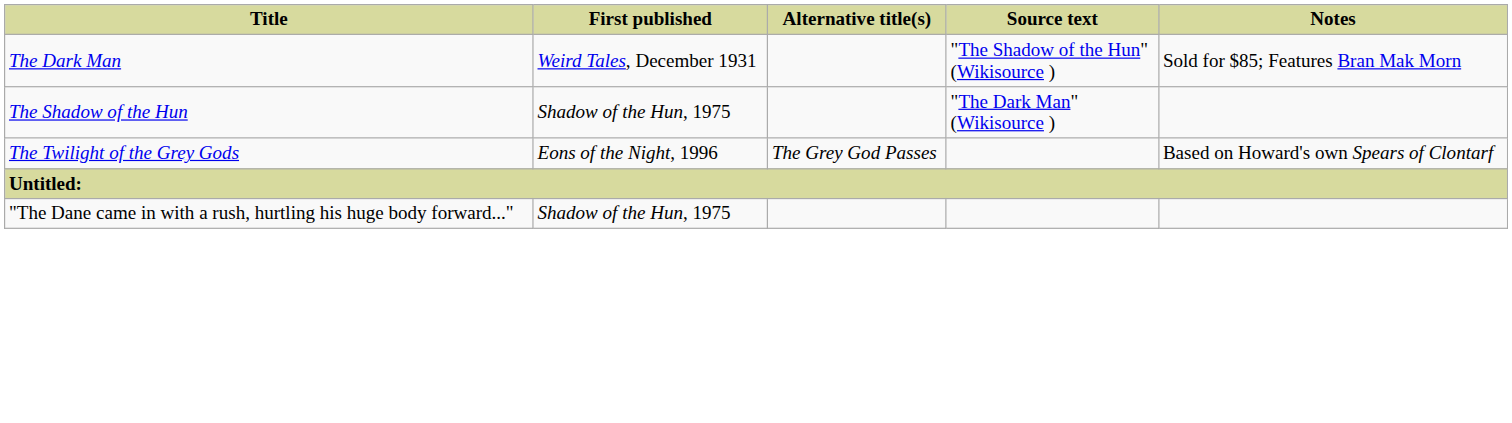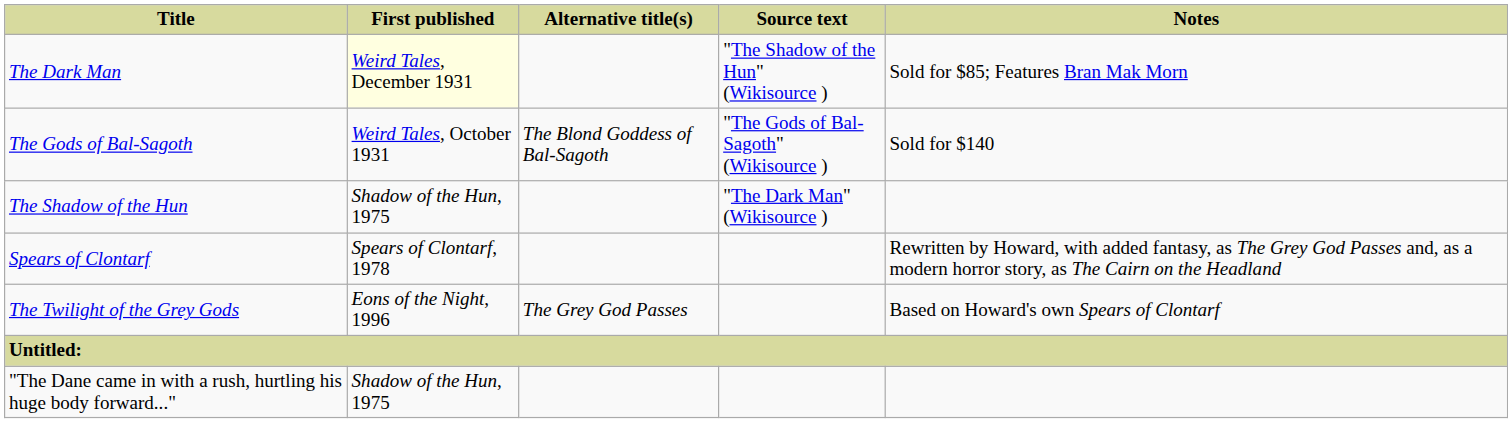 <table class="wikitable" width="100%">
 <tr>
 <th style="background:#D7DA9E;">Title</th>
 <th style="background:#D7DA9E;">First published</th>
 <th style="background:#D7DA9E;">Alternative title(s)</th>
 <th style="background:#D7DA9E;">Source text</th>
 <th style="background:#D7DA9E;">Notes</th>
 </tr>
 <tr>
 <td><em><a href='#'>The Dark Man</a></em></td>
-<td><em><a href='#'>Weird Tales</a></em>, December 1931</td>
+<td style="background: lightyellow;"><em><a href='#'>Weird Tales</a></em>, December 1931</td>
 <td></td>
 <td>"<a href='#'>The Shadow of the Hun</a>" <br>(<a href='#'>Wikisource</a> )</td>
 <td>Sold for $85; Features <a href='#'>Bran Mak Morn</a></td>
+</tr>
+<tr>
+<td><em><a href='#'>The Gods of Bal-Sagoth</a></em></td>
+<td><em><a href='#'>Weird Tales</a></em>, October 1931</td>
+<td><em>The Blond Goddess of Bal-Sagoth</em></td>
+<td>"<a href='#'>The Gods of Bal-Sagoth</a>" <br>(<a href='#'>Wikisource</a> )</td>
+<td>Sold for $140</td>
 </tr>
 <tr>
 <td><em><a href='#'>The Shadow of the Hun</a></em></td>
 <td><em>Shadow of the Hun</em>, 1975</td>
 <td></td>
 <td>"<a href='#'>The Dark Man</a>" <br>(<a href='#'>Wikisource</a> )</td>
 <td></td>
+</tr>
+<tr>
+<td><em><a href='#'>Spears of Clontarf</a></em></td>
+<td><em>Spears of Clontarf</em>, 1978</td>
+<td></td>
+<td></td>
+<td>Rewritten by Howard, with added fantasy, as <em>The Grey God Passes</em> and, as a modern horror story, as <em>The Cairn on the Headland</em></td>
 </tr>
 <tr>
 <td><em><a href='#'>The Twilight of the Grey Gods</a></em></td>
 <td><em>Eons of the Night</em>, 1996</td>
 <td><em>The Grey God Passes</em></td>
 <td></td>
 <td>Based on Howard's own <em>Spears of Clontarf</em></td>
 </tr>
 <tr>
 <td colspan="5" style="background:#D7DA9E;"><strong>Untitled:</strong></td>
 </tr>
 <tr>
 <td>"The Dane came in with a rush, hurtling his huge body forward..."</td>
 <td><em>Shadow of the Hun</em>, 1975</td>
 <td></td>
 <td></td>
 <td></td>
 </tr>
 </table>
